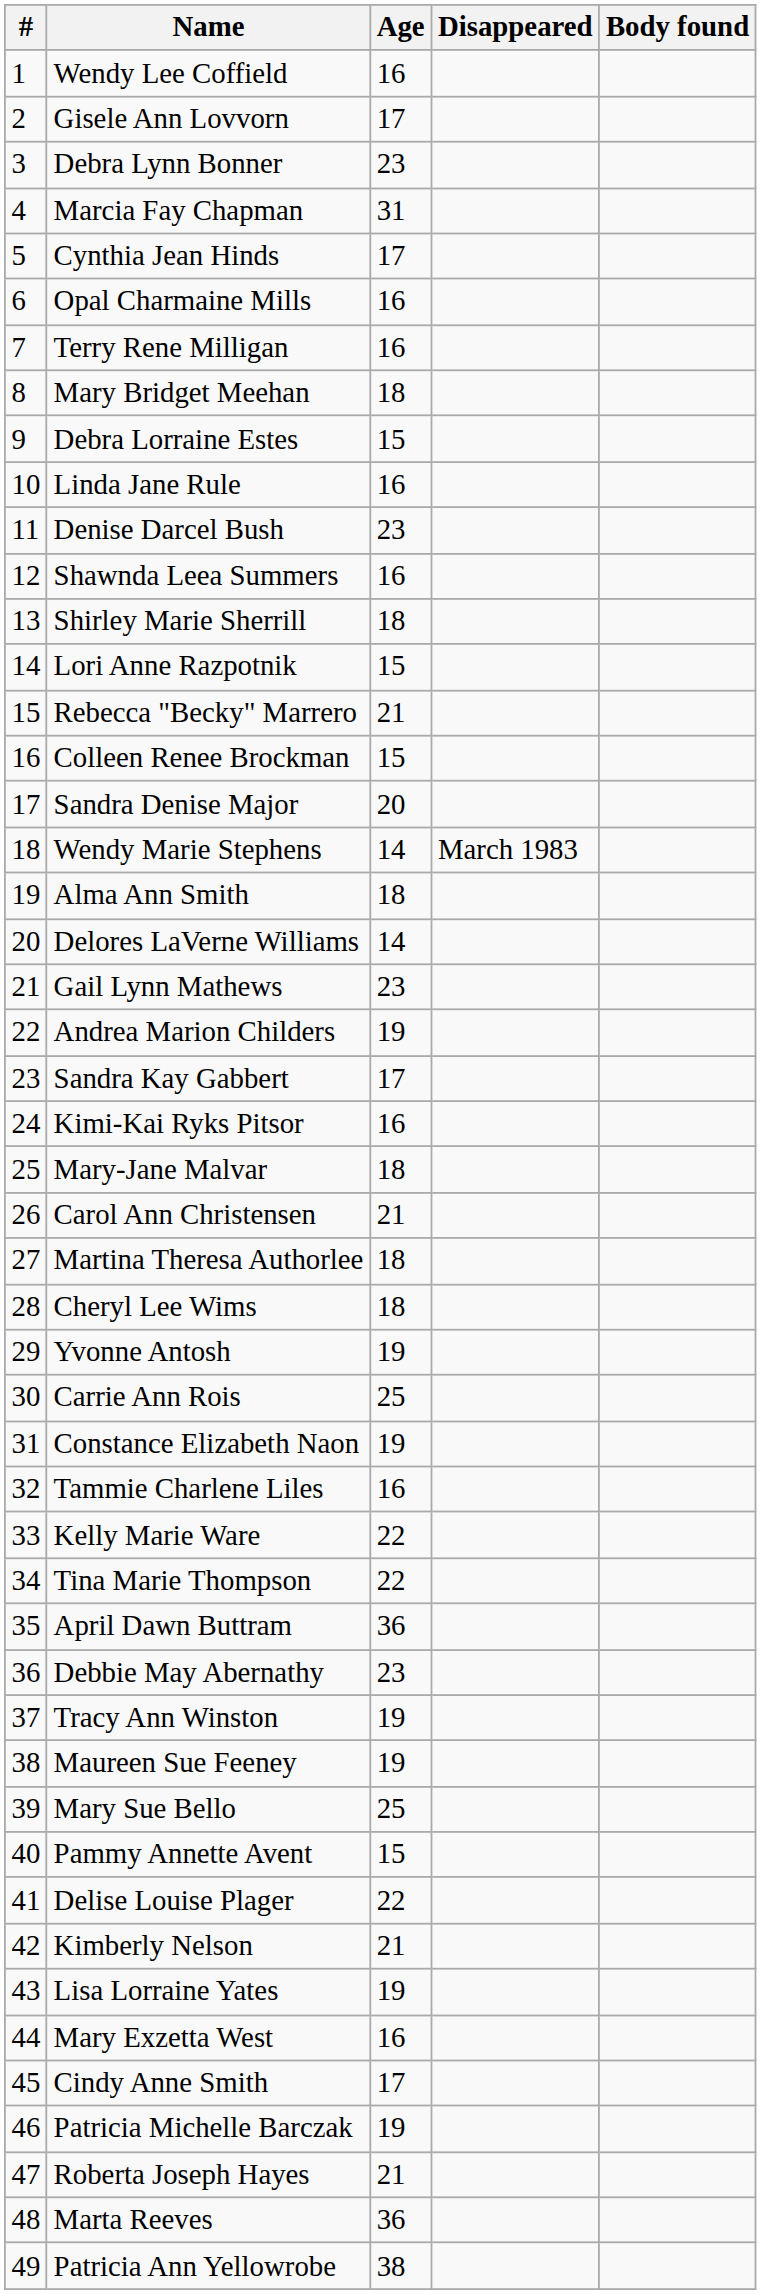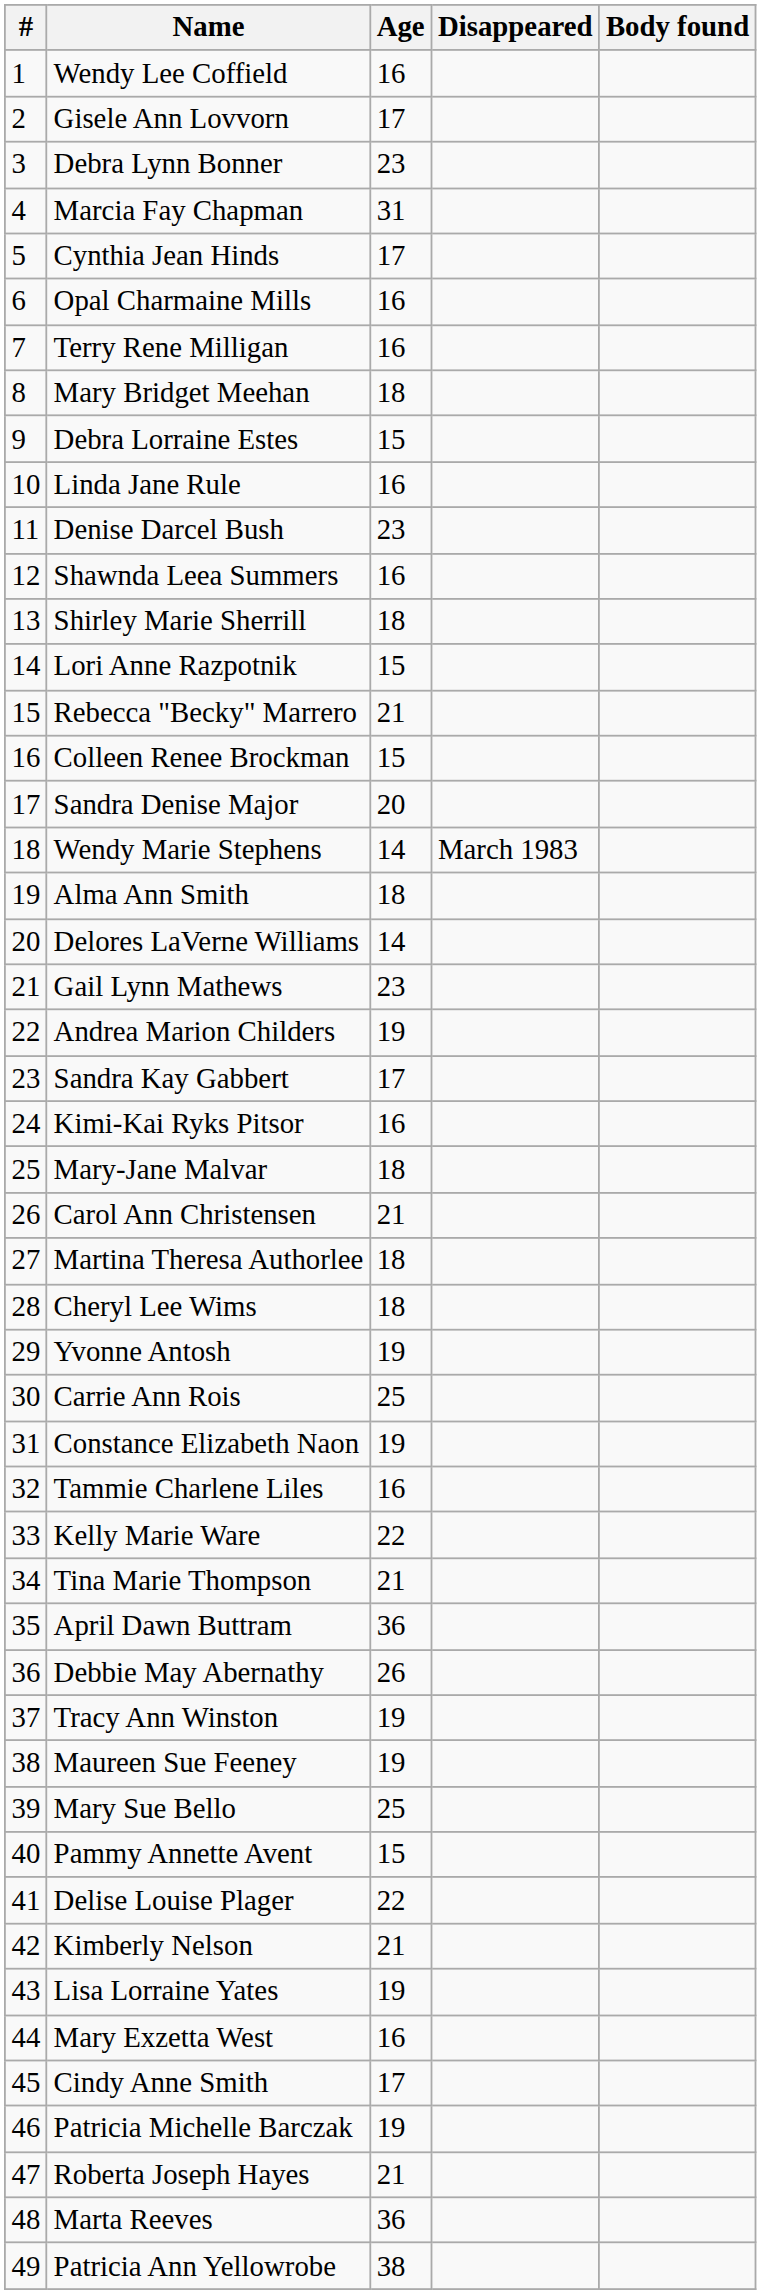 <table class="wikitable sortable">
 <tr>
 <th>#</th>
 <th>Name</th>
 <th>Age</th>
 <th>Disappeared</th>
 <th>Body found</th>
 </tr>
 <tr>
 <td>1</td>
 <td>Wendy Lee Coffield</td>
 <td>16</td>
 <td></td>
 <td></td>
 </tr>
 <tr>
 <td>2</td>
 <td>Gisele Ann Lovvorn</td>
 <td>17</td>
 <td></td>
 <td></td>
 </tr>
 <tr>
 <td>3</td>
 <td>Debra Lynn Bonner</td>
 <td>23</td>
 <td></td>
 <td></td>
 </tr>
 <tr>
 <td>4</td>
 <td>Marcia Fay Chapman</td>
 <td>31</td>
 <td></td>
 <td></td>
 </tr>
 <tr>
 <td>5</td>
 <td>Cynthia Jean Hinds</td>
 <td>17</td>
 <td></td>
 <td></td>
 </tr>
 <tr>
 <td>6</td>
 <td>Opal Charmaine Mills</td>
 <td>16</td>
 <td></td>
 <td></td>
 </tr>
 <tr>
 <td>7</td>
 <td>Terry Rene Milligan</td>
 <td>16</td>
 <td></td>
 <td></td>
 </tr>
 <tr>
 <td>8</td>
 <td>Mary Bridget Meehan</td>
 <td>18</td>
 <td></td>
 <td></td>
 </tr>
 <tr>
 <td>9</td>
 <td>Debra Lorraine Estes</td>
 <td>15</td>
 <td></td>
 <td></td>
 </tr>
 <tr>
 <td>10</td>
 <td>Linda Jane Rule</td>
 <td>16</td>
 <td></td>
 <td></td>
 </tr>
 <tr>
 <td>11</td>
 <td>Denise Darcel Bush</td>
 <td>23</td>
 <td></td>
 <td></td>
 </tr>
 <tr>
 <td>12</td>
 <td>Shawnda Leea Summers</td>
 <td>16</td>
 <td></td>
 <td></td>
 </tr>
 <tr>
 <td>13</td>
 <td>Shirley Marie Sherrill</td>
 <td>18</td>
 <td></td>
 <td></td>
 </tr>
 <tr>
 <td>14</td>
 <td>Lori Anne Razpotnik</td>
 <td>15</td>
 <td> </td>
 <td></td>
 </tr>
 <tr>
 <td>15</td>
 <td>Rebecca "Becky" Marrero</td>
 <td>21</td>
 <td></td>
 <td></td>
 </tr>
 <tr>
 <td>16</td>
 <td>Colleen Renee Brockman</td>
 <td>15</td>
 <td></td>
 <td></td>
 </tr>
 <tr>
 <td>17</td>
 <td>Sandra Denise Major</td>
 <td>20</td>
 <td></td>
 <td></td>
 </tr>
 <tr>
 <td>18</td>
 <td>Wendy Marie Stephens</td>
 <td>14</td>
 <td>March 1983</td>
 <td></td>
 </tr>
 <tr>
 <td>19</td>
 <td>Alma Ann Smith</td>
 <td>18</td>
 <td></td>
 <td></td>
 </tr>
 <tr>
 <td>20</td>
 <td>Delores LaVerne Williams</td>
 <td>14</td>
 <td></td>
 <td></td>
 </tr>
 <tr>
 <td>21</td>
 <td>Gail Lynn Mathews</td>
 <td>23</td>
 <td></td>
 <td></td>
 </tr>
 <tr>
 <td>22</td>
 <td>Andrea Marion Childers</td>
 <td>19</td>
 <td></td>
 <td></td>
 </tr>
 <tr>
 <td>23</td>
 <td>Sandra Kay Gabbert</td>
 <td>17</td>
 <td></td>
 <td></td>
 </tr>
 <tr>
 <td>24</td>
 <td>Kimi-Kai Ryks Pitsor</td>
 <td>16</td>
 <td></td>
 <td></td>
 </tr>
 <tr>
 <td>25</td>
 <td>Mary-Jane Malvar</td>
 <td>18</td>
 <td></td>
 <td></td>
 </tr>
 <tr>
 <td>26</td>
 <td>Carol Ann Christensen</td>
 <td>21</td>
 <td></td>
 <td></td>
 </tr>
 <tr>
 <td>27</td>
 <td>Martina Theresa Authorlee</td>
 <td>18</td>
 <td></td>
 <td></td>
 </tr>
 <tr>
 <td>28</td>
 <td>Cheryl Lee Wims</td>
 <td>18</td>
 <td></td>
 <td></td>
 </tr>
 <tr>
 <td>29</td>
 <td>Yvonne Antosh</td>
 <td>19</td>
 <td></td>
 <td></td>
 </tr>
 <tr>
 <td>30</td>
 <td>Carrie Ann Rois</td>
 <td>25</td>
 <td></td>
 <td></td>
 </tr>
 <tr>
 <td>31</td>
 <td>Constance Elizabeth Naon</td>
 <td>19</td>
 <td></td>
 <td></td>
 </tr>
 <tr>
 <td>32</td>
 <td>Tammie Charlene Liles</td>
 <td>16</td>
 <td></td>
 <td></td>
 </tr>
 <tr>
 <td>33</td>
 <td>Kelly Marie Ware</td>
 <td>22</td>
 <td></td>
 <td></td>
 </tr>
 <tr>
 <td>34</td>
 <td>Tina Marie Thompson</td>
-<td>22</td>
+<td>21</td>
 <td></td>
 <td></td>
 </tr>
 <tr>
 <td>35</td>
 <td>April Dawn Buttram</td>
 <td>36</td>
 <td></td>
 <td></td>
 </tr>
 <tr>
 <td>36</td>
 <td>Debbie May Abernathy</td>
-<td>23</td>
+<td>26</td>
 <td></td>
 <td></td>
 </tr>
 <tr>
 <td>37</td>
 <td>Tracy Ann Winston</td>
 <td>19</td>
 <td></td>
 <td></td>
 </tr>
 <tr>
 <td>38</td>
 <td>Maureen Sue Feeney</td>
 <td>19</td>
 <td></td>
 <td></td>
 </tr>
 <tr>
 <td>39</td>
 <td>Mary Sue Bello</td>
 <td>25</td>
 <td></td>
 <td></td>
 </tr>
 <tr>
 <td>40</td>
 <td>Pammy Annette Avent</td>
 <td>15</td>
 <td></td>
 <td></td>
 </tr>
 <tr>
 <td>41</td>
 <td>Delise Louise Plager</td>
 <td>22</td>
 <td></td>
 <td></td>
 </tr>
 <tr>
 <td>42</td>
 <td>Kimberly Nelson</td>
 <td>21</td>
 <td></td>
 <td></td>
 </tr>
 <tr>
 <td>43</td>
 <td>Lisa Lorraine Yates</td>
 <td>19</td>
 <td></td>
 <td></td>
 </tr>
 <tr>
 <td>44</td>
 <td>Mary Exzetta West</td>
 <td>16</td>
 <td></td>
 <td></td>
 </tr>
 <tr>
 <td>45</td>
 <td>Cindy Anne Smith</td>
 <td>17</td>
 <td></td>
 <td></td>
 </tr>
 <tr>
 <td>46</td>
 <td>Patricia Michelle Barczak</td>
 <td>19</td>
 <td></td>
 <td></td>
 </tr>
 <tr>
 <td>47</td>
 <td>Roberta Joseph Hayes</td>
 <td>21</td>
 <td></td>
 <td></td>
 </tr>
 <tr>
 <td>48</td>
 <td>Marta Reeves</td>
 <td>36</td>
 <td></td>
 <td></td>
 </tr>
 <tr>
 <td>49</td>
 <td>Patricia Ann Yellowrobe</td>
 <td>38</td>
 <td></td>
 <td></td>
 </tr>
 </table>
